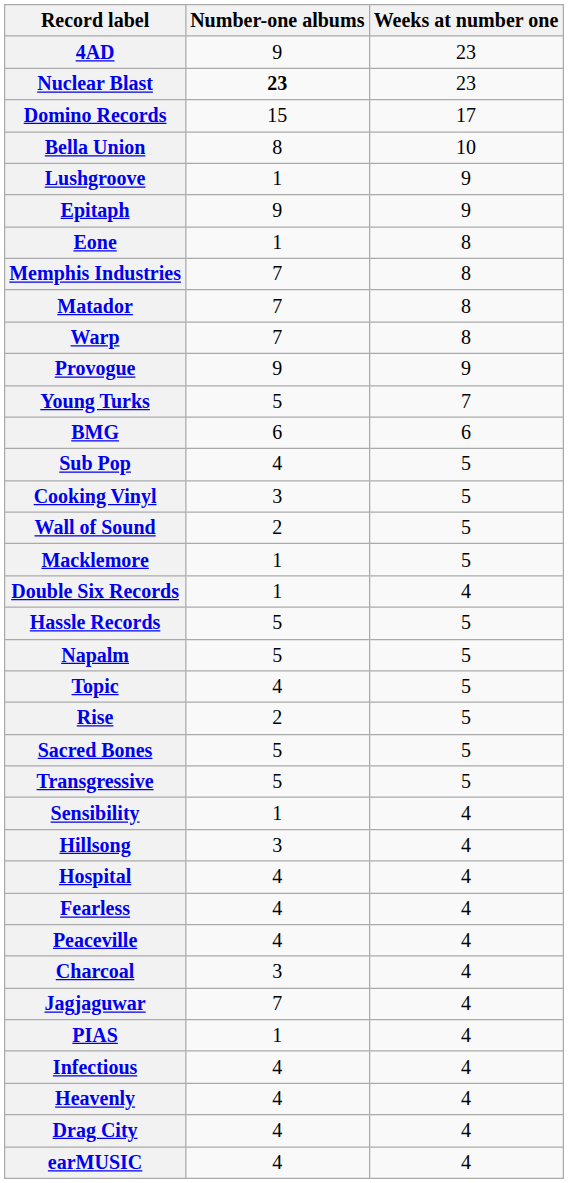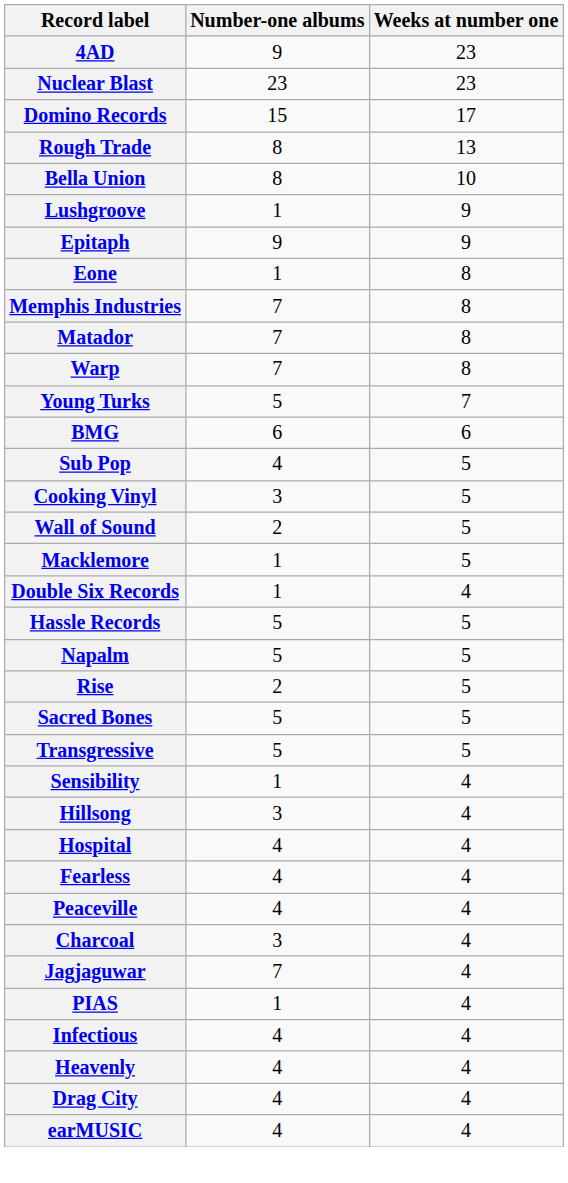 <table class="wikitable plainrowheaders sortable">
 <tr>
 <th scope=col>Record label</th>
 <th scope=col>Number-one albums</th>
 <th scope=col>Weeks at number one</th>
 </tr>
 <tr>
 <th scope=row><a href='#'>4AD</a></th>
 <td align=center>9</td>
 <td align=center>23</td>
 </tr>
 <tr>
 <th scope=row><a href='#'>Nuclear Blast</a></th>
-<td align=center><strong>23</strong></td>
+<td align=center>23</td>
 <td align=center>23</td>
 </tr>
 <tr>
 <th scope=row><a href='#'>Domino Records</a></th>
 <td align=center>15</td>
 <td align=center>17</td>
+</tr>
+<tr>
+<th scope=row><a href='#'>Rough Trade</a></th>
+<td align=center>8</td>
+<td align=center>13</td>
 </tr>
 <tr>
 <th scope=row><a href='#'>Bella Union</a></th>
 <td align=center>8</td>
 <td align=center>10</td>
 </tr>
 <tr>
 <th scope=row><a href='#'>Lushgroove</a></th>
 <td align=center>1</td>
 <td align=center>9</td>
 </tr>
 <tr>
 <th scope=row><a href='#'>Epitaph</a></th>
 <td align=center>9</td>
 <td align=center>9</td>
 </tr>
 <tr>
 <th scope=row><a href='#'>Eone</a></th>
 <td align=center>1</td>
 <td align=center>8</td>
 </tr>
 <tr>
 <th scope=row><a href='#'>Memphis Industries</a></th>
 <td align=center>7</td>
 <td align=center>8</td>
 </tr>
 <tr>
 <th scope=row><a href='#'>Matador</a></th>
 <td align=center>7</td>
 <td align=center>8</td>
 </tr>
 <tr>
 <th scope=row><a href='#'>Warp</a></th>
 <td align=center>7</td>
 <td align=center>8</td>
-</tr>
-<tr>
-<th scope=row><a href='#'>Provogue</a></th>
-<td align=center>9</td>
-<td align=center>9</td>
 </tr>
 <tr>
 <th scope=row><a href='#'>Young Turks</a></th>
 <td align=center>5</td>
 <td align=center>7</td>
 </tr>
 <tr>
 <th scope=row><a href='#'>BMG</a></th>
 <td align=center>6</td>
 <td align=center>6</td>
 </tr>
 <tr>
 <th scope=row><a href='#'>Sub Pop</a></th>
 <td align=center>4</td>
 <td align=center>5</td>
 </tr>
 <tr>
 <th scope=row><a href='#'>Cooking Vinyl</a></th>
 <td align=center>3</td>
 <td align=center>5</td>
 </tr>
 <tr>
 <th scope=row><a href='#'>Wall of Sound</a></th>
 <td align=center>2</td>
 <td align=center>5</td>
 </tr>
 <tr>
 <th scope=row><a href='#'>Macklemore</a></th>
 <td align=center>1</td>
 <td align=center>5</td>
 </tr>
 <tr>
 <th scope=row><a href='#'>Double Six Records</a></th>
 <td align=center>1</td>
 <td align=center>4</td>
 </tr>
 <tr>
 <th scope=row><a href='#'>Hassle Records</a></th>
 <td align=center>5</td>
 <td align=center>5</td>
 </tr>
 <tr>
 <th scope=row><a href='#'>Napalm</a></th>
 <td align=center>5</td>
-<td align=center>5</td>
-</tr>
-<tr>
-<th scope=row><a href='#'>Topic</a></th>
-<td align=center>4</td>
 <td align=center>5</td>
 </tr>
 <tr>
 <th scope=row><a href='#'>Rise</a></th>
 <td align=center>2</td>
 <td align=center>5</td>
 </tr>
 <tr>
 <th scope=row><a href='#'>Sacred Bones</a></th>
 <td align=center>5</td>
 <td align=center>5</td>
 </tr>
 <tr>
 <th scope=row><a href='#'>Transgressive</a></th>
 <td align=center>5</td>
 <td align=center>5</td>
 </tr>
 <tr>
 <th scope=row><a href='#'>Sensibility</a></th>
 <td align=center>1</td>
 <td align=center>4</td>
 </tr>
 <tr>
 <th scope=row><a href='#'>Hillsong</a></th>
 <td align=center>3</td>
 <td align=center>4</td>
 </tr>
 <tr>
 <th scope=row><a href='#'>Hospital</a></th>
 <td align=center>4</td>
 <td align=center>4</td>
 </tr>
 <tr>
 <th scope=row><a href='#'>Fearless</a></th>
 <td align=center>4</td>
 <td align=center>4</td>
 </tr>
 <tr>
 <th scope=row><a href='#'>Peaceville</a></th>
 <td align=center>4</td>
 <td align=center>4</td>
 </tr>
 <tr>
 <th scope=row><a href='#'>Charcoal</a></th>
 <td align=center>3</td>
 <td align=center>4</td>
 </tr>
 <tr>
 <th scope=row><a href='#'>Jagjaguwar</a></th>
 <td align=center>7</td>
 <td align=center>4</td>
 </tr>
 <tr>
 <th scope=row><a href='#'>PIAS</a></th>
 <td align=center>1</td>
 <td align=center>4</td>
 </tr>
 <tr>
 <th scope=row><a href='#'>Infectious</a></th>
 <td align=center>4</td>
 <td align=center>4</td>
 </tr>
 <tr>
 <th scope=row><a href='#'>Heavenly</a></th>
 <td align=center>4</td>
 <td align=center>4</td>
 </tr>
 <tr>
 <th scope=row><a href='#'>Drag City</a></th>
 <td align=center>4</td>
 <td align=center>4</td>
 </tr>
 <tr>
 <th scope=row><a href='#'>earMUSIC</a></th>
 <td align=center>4</td>
 <td align=center>4</td>
 </tr>
 </table>
